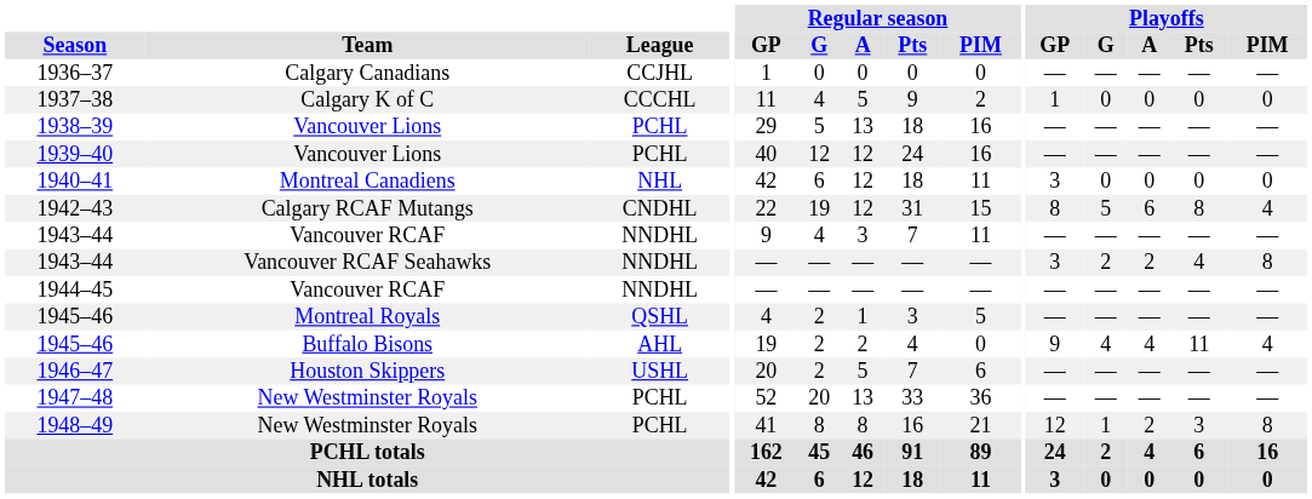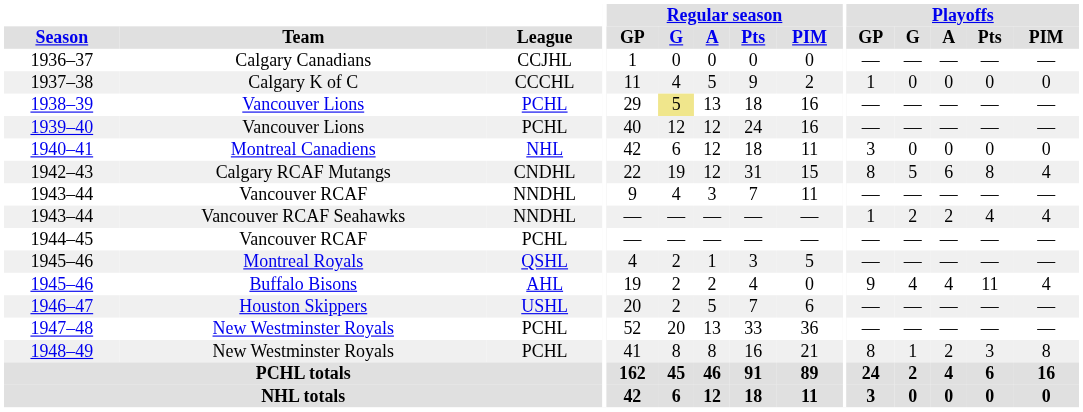 <table border="0" cellpadding="1" cellspacing="0" style="text-align:center; width:60em">
 <tr bgcolor="#e0e0e0">
 <th colspan="3" bgcolor="#ffffff"></th>
 <th rowspan="100" bgcolor="#ffffff"></th>
 <th colspan="5"><a href='#'>Regular season</a></th>
 <th rowspan="100" bgcolor="#ffffff"></th>
 <th colspan="5"><a href='#'>Playoffs</a></th>
 </tr>
 <tr bgcolor="#e0e0e0">
 <th><a href='#'>Season</a></th>
 <th>Team</th>
 <th>League</th>
 <th>GP</th>
 <th><a href='#'>G</a></th>
 <th><a href='#'>A</a></th>
 <th><a href='#'>Pts</a></th>
 <th><a href='#'>PIM</a></th>
 <th>GP</th>
 <th>G</th>
 <th>A</th>
 <th>Pts</th>
 <th>PIM</th>
 </tr>
 <tr>
 <td>1936–37</td>
 <td>Calgary Canadians</td>
 <td>CCJHL</td>
 <td>1</td>
 <td>0</td>
 <td>0</td>
 <td>0</td>
 <td>0</td>
 <td>—</td>
 <td>—</td>
 <td>—</td>
 <td>—</td>
 <td>—</td>
 </tr>
 <tr bgcolor="#f0f0f0">
 <td>1937–38</td>
 <td>Calgary K of C</td>
 <td>CCCHL</td>
 <td>11</td>
 <td>4</td>
 <td>5</td>
 <td>9</td>
 <td>2</td>
 <td>1</td>
 <td>0</td>
 <td>0</td>
 <td>0</td>
 <td>0</td>
 </tr>
 <tr>
 <td><a href='#'>1938–39</a></td>
 <td><a href='#'>Vancouver Lions</a></td>
 <td><a href='#'>PCHL</a></td>
 <td>29</td>
-<td>5</td>
+<td style="background: khaki;">5</td>
 <td>13</td>
 <td>18</td>
 <td>16</td>
 <td>—</td>
 <td>—</td>
 <td>—</td>
 <td>—</td>
 <td>—</td>
 </tr>
 <tr bgcolor="#f0f0f0">
 <td><a href='#'>1939–40</a></td>
 <td>Vancouver Lions</td>
 <td>PCHL</td>
 <td>40</td>
 <td>12</td>
 <td>12</td>
 <td>24</td>
 <td>16</td>
 <td>—</td>
 <td>—</td>
 <td>—</td>
 <td>—</td>
 <td>—</td>
 </tr>
 <tr>
 <td><a href='#'>1940–41</a></td>
 <td><a href='#'>Montreal Canadiens</a></td>
 <td><a href='#'>NHL</a></td>
 <td>42</td>
 <td>6</td>
 <td>12</td>
 <td>18</td>
 <td>11</td>
 <td>3</td>
 <td>0</td>
 <td>0</td>
 <td>0</td>
 <td>0</td>
 </tr>
 <tr bgcolor="#f0f0f0">
 <td>1942–43</td>
 <td>Calgary RCAF Mutangs</td>
 <td>CNDHL</td>
 <td>22</td>
 <td>19</td>
 <td>12</td>
 <td>31</td>
 <td>15</td>
 <td>8</td>
 <td>5</td>
 <td>6</td>
 <td>8</td>
 <td>4</td>
 </tr>
 <tr>
 <td>1943–44</td>
 <td>Vancouver RCAF</td>
 <td>NNDHL</td>
 <td>9</td>
 <td>4</td>
 <td>3</td>
 <td>7</td>
 <td>11</td>
 <td>—</td>
 <td>—</td>
 <td>—</td>
 <td>—</td>
 <td>—</td>
 </tr>
 <tr bgcolor="#f0f0f0">
 <td>1943–44</td>
 <td>Vancouver RCAF Seahawks</td>
 <td>NNDHL</td>
 <td>—</td>
 <td>—</td>
 <td>—</td>
 <td>—</td>
 <td>—</td>
-<td>3</td>
+<td>1</td>
 <td>2</td>
 <td>2</td>
 <td>4</td>
-<td>8</td>
+<td>4</td>
 </tr>
 <tr>
 <td>1944–45</td>
 <td>Vancouver RCAF</td>
-<td>NNDHL</td>
+<td>PCHL</td>
 <td>—</td>
 <td>—</td>
 <td>—</td>
 <td>—</td>
 <td>—</td>
 <td>—</td>
 <td>—</td>
 <td>—</td>
 <td>—</td>
 <td>—</td>
 </tr>
 <tr bgcolor="#f0f0f0">
 <td>1945–46</td>
 <td><a href='#'>Montreal Royals</a></td>
 <td><a href='#'>QSHL</a></td>
 <td>4</td>
 <td>2</td>
 <td>1</td>
 <td>3</td>
 <td>5</td>
 <td>—</td>
 <td>—</td>
 <td>—</td>
 <td>—</td>
 <td>—</td>
 </tr>
 <tr>
 <td><a href='#'>1945–46</a></td>
 <td><a href='#'>Buffalo Bisons</a></td>
 <td><a href='#'>AHL</a></td>
 <td>19</td>
 <td>2</td>
 <td>2</td>
 <td>4</td>
 <td>0</td>
 <td>9</td>
 <td>4</td>
 <td>4</td>
 <td>11</td>
 <td>4</td>
 </tr>
 <tr bgcolor="#f0f0f0">
 <td><a href='#'>1946–47</a></td>
 <td><a href='#'>Houston Skippers</a></td>
 <td><a href='#'>USHL</a></td>
 <td>20</td>
 <td>2</td>
 <td>5</td>
 <td>7</td>
 <td>6</td>
 <td>—</td>
 <td>—</td>
 <td>—</td>
 <td>—</td>
 <td>—</td>
 </tr>
 <tr>
 <td><a href='#'>1947–48</a></td>
 <td><a href='#'>New Westminster Royals</a></td>
 <td>PCHL</td>
 <td>52</td>
 <td>20</td>
 <td>13</td>
 <td>33</td>
 <td>36</td>
 <td>—</td>
 <td>—</td>
 <td>—</td>
 <td>—</td>
 <td>—</td>
 </tr>
 <tr bgcolor="#f0f0f0">
 <td><a href='#'>1948–49</a></td>
 <td>New Westminster Royals</td>
 <td>PCHL</td>
 <td>41</td>
 <td>8</td>
 <td>8</td>
 <td>16</td>
 <td>21</td>
-<td>12</td>
+<td>8</td>
 <td>1</td>
 <td>2</td>
 <td>3</td>
 <td>8</td>
 </tr>
 <tr bgcolor="#e0e0e0">
 <th colspan="3">PCHL totals</th>
 <th>162</th>
 <th>45</th>
 <th>46</th>
 <th>91</th>
 <th>89</th>
 <th>24</th>
 <th>2</th>
 <th>4</th>
 <th>6</th>
 <th>16</th>
 </tr>
 <tr bgcolor="#e0e0e0">
 <th colspan="3">NHL totals</th>
 <th>42</th>
 <th>6</th>
 <th>12</th>
 <th>18</th>
 <th>11</th>
 <th>3</th>
 <th>0</th>
 <th>0</th>
 <th>0</th>
 <th>0</th>
 </tr>
 </table>
